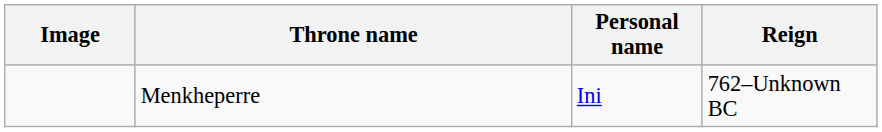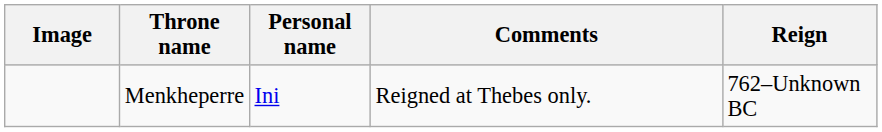 <table class="wikitable" width="100%">
 <tr>
 <th width="15%">Image</th>
 <th>Throne name</th>
 <th width="15%">Personal name</th>
+<th width="50%">Comments</th>
 <th width="20%">Reign</th>
 </tr>
 <tr>
 <td></td>
 <td>Menkheperre</td>
 <td><a href='#'>Ini</a></td>
+<td>Reigned at Thebes only.</td>
 <td>762–Unknown BC</td>
 </tr>
 </table>
